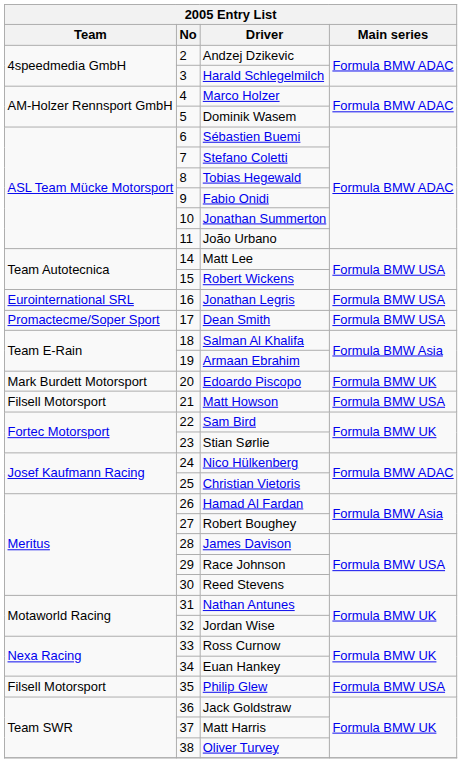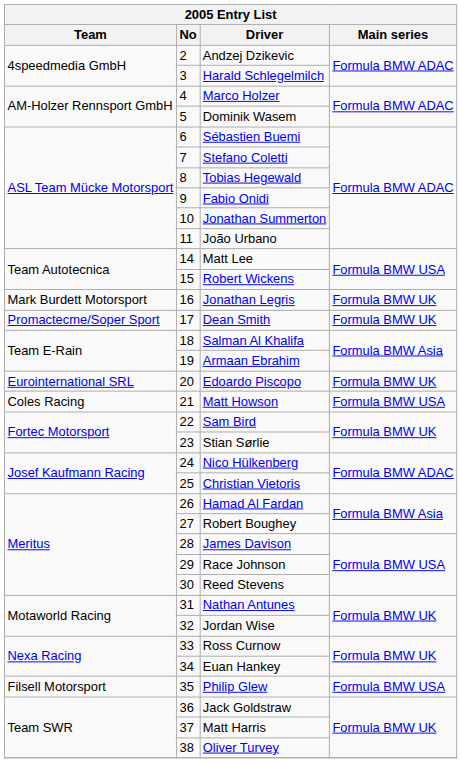 <table class="wikitable" style="font-size: 85%;">
 <tr>
 <th colspan=4>2005 Entry List</th>
 </tr>
 <tr>
 <th>Team</th>
 <th>No</th>
 <th>Driver</th>
 <th>Main series</th>
 </tr>
 <tr>
 <td rowspan=2>  4speedmedia GmbH</td>
 <td>2</td>
 <td> Andzej Dzikevic</td>
 <td rowspan=2><a href='#'>Formula BMW ADAC</a></td>
 </tr>
 <tr>
 <td>3</td>
 <td> <a href='#'>Harald Schlegelmilch</a></td>
 </tr>
 <tr>
 <td rowspan=2> AM-Holzer Rennsport GmbH</td>
 <td>4</td>
 <td> <a href='#'>Marco Holzer</a></td>
 <td rowspan=2><a href='#'>Formula BMW ADAC</a></td>
 </tr>
 <tr>
 <td>5</td>
 <td> Dominik Wasem</td>
 </tr>
 <tr>
 <td rowspan=6>  <a href='#'>ASL Team Mücke Motorsport</a></td>
 <td>6</td>
 <td> <a href='#'>Sébastien Buemi</a></td>
 <td rowspan=6><a href='#'>Formula BMW ADAC</a></td>
 </tr>
 <tr>
 <td>7</td>
 <td> <a href='#'>Stefano Coletti</a></td>
 </tr>
 <tr>
 <td>8</td>
 <td> <a href='#'>Tobias Hegewald</a></td>
 </tr>
 <tr>
 <td>9</td>
 <td> <a href='#'>Fabio Onidi</a></td>
 </tr>
 <tr>
 <td>10</td>
 <td> <a href='#'>Jonathan Summerton</a></td>
 </tr>
 <tr>
 <td>11</td>
 <td> João Urbano</td>
 </tr>
 <tr>
 <td rowspan=2> Team Autotecnica</td>
 <td>14</td>
 <td> Matt Lee</td>
 <td rowspan=2><a href='#'>Formula BMW USA</a></td>
 </tr>
 <tr>
 <td>15</td>
 <td> <a href='#'>Robert Wickens</a></td>
 </tr>
 <tr>
-<td> <a href='#'>Eurointernational SRL</a></td>
+<td> Mark Burdett Motorsport</td>
 <td>16</td>
 <td> <a href='#'>Jonathan Legris</a></td>
-<td><a href='#'>Formula BMW USA</a></td>
+<td><a href='#'>Formula BMW UK</a></td>
 </tr>
 <tr>
 <td> <a href='#'>Promactecme/Soper Sport</a></td>
 <td>17</td>
 <td> <a href='#'>Dean Smith</a></td>
-<td><a href='#'>Formula BMW USA</a></td>
+<td><a href='#'>Formula BMW UK</a></td>
 </tr>
 <tr>
 <td rowspan=2> Team E-Rain</td>
 <td>18</td>
 <td> <a href='#'>Salman Al Khalifa</a></td>
 <td rowspan=2><a href='#'>Formula BMW Asia</a></td>
 </tr>
 <tr>
 <td>19</td>
 <td> <a href='#'>Armaan Ebrahim</a></td>
 </tr>
 <tr>
-<td> Mark Burdett Motorsport</td>
+<td> <a href='#'>Eurointernational SRL</a></td>
 <td>20</td>
 <td> <a href='#'>Edoardo Piscopo</a></td>
 <td><a href='#'>Formula BMW UK</a></td>
 </tr>
 <tr>
-<td> Filsell Motorsport</td>
+<td> Coles Racing</td>
 <td>21</td>
 <td> <a href='#'>Matt Howson</a></td>
 <td><a href='#'>Formula BMW USA</a></td>
 </tr>
 <tr>
 <td rowspan=2> <a href='#'>Fortec Motorsport</a></td>
 <td>22</td>
 <td> <a href='#'>Sam Bird</a></td>
 <td rowspan=2><a href='#'>Formula BMW UK</a></td>
 </tr>
 <tr>
 <td>23</td>
 <td> Stian Sørlie</td>
 </tr>
 <tr>
 <td rowspan=2> <a href='#'>Josef Kaufmann Racing</a></td>
 <td>24</td>
 <td> <a href='#'>Nico Hülkenberg</a></td>
 <td rowspan=2><a href='#'>Formula BMW ADAC</a></td>
 </tr>
 <tr>
 <td>25</td>
 <td> <a href='#'>Christian Vietoris</a></td>
 </tr>
 <tr>
 <td rowspan=5>  <a href='#'>Meritus</a></td>
 <td>26</td>
 <td> <a href='#'>Hamad Al Fardan</a></td>
 <td rowspan=2><a href='#'>Formula BMW Asia</a></td>
 </tr>
 <tr>
 <td>27</td>
 <td> Robert Boughey</td>
 </tr>
 <tr>
 <td>28</td>
 <td> <a href='#'>James Davison</a></td>
 <td rowspan=3><a href='#'>Formula BMW USA</a></td>
 </tr>
 <tr>
 <td>29</td>
 <td> Race Johnson</td>
 </tr>
 <tr>
 <td>30</td>
 <td> Reed Stevens</td>
 </tr>
 <tr>
 <td rowspan=2> Motaworld Racing</td>
 <td>31</td>
 <td> <a href='#'>Nathan Antunes</a></td>
 <td rowspan=2><a href='#'>Formula BMW UK</a></td>
 </tr>
 <tr>
 <td>32</td>
 <td> Jordan Wise</td>
 </tr>
 <tr>
 <td rowspan=2> <a href='#'>Nexa Racing</a></td>
 <td>33</td>
 <td> Ross Curnow</td>
 <td rowspan=2><a href='#'>Formula BMW UK</a></td>
 </tr>
 <tr>
 <td>34</td>
 <td> Euan Hankey</td>
 </tr>
 <tr>
 <td> Filsell Motorsport</td>
 <td>35</td>
 <td> <a href='#'>Philip Glew</a></td>
 <td><a href='#'>Formula BMW USA</a></td>
 </tr>
 <tr>
 <td rowspan=3> Team SWR</td>
 <td>36</td>
 <td> Jack Goldstraw</td>
 <td rowspan=3><a href='#'>Formula BMW UK</a></td>
 </tr>
 <tr>
 <td>37</td>
 <td> Matt Harris</td>
 </tr>
 <tr>
 <td>38</td>
 <td> <a href='#'>Oliver Turvey</a></td>
 </tr>
 <tr>
 </tr>
 </table>
